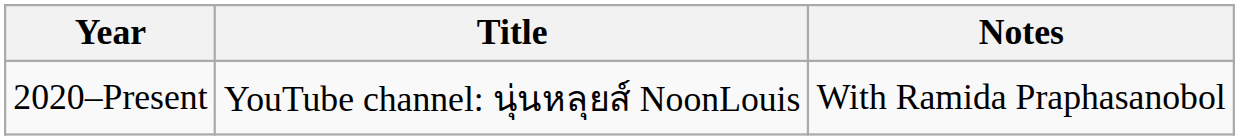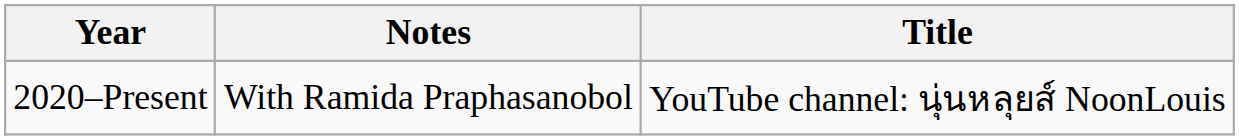 <table class="wikitable">
 <tr>
 <th>Year</th>
+<th>Notes</th>
 <th>Title</th>
-<th>Notes</th>
 </tr>
 <tr>
 <td>2020–Present</td>
+<td>With Ramida Praphasanobol</td>
 <td>YouTube channel: นุ่นหลุยส์ NoonLouis</td>
-<td>With Ramida Praphasanobol</td>
 </tr>
 </table>
